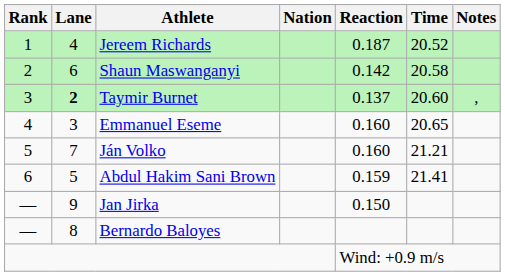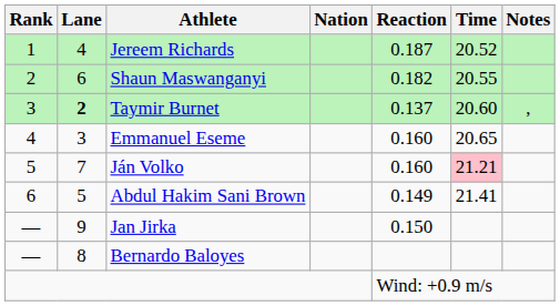 <table class="wikitable sortable" style="text-align:center">
 <tr>
 <th>Rank</th>
 <th>Lane</th>
 <th>Athlete</th>
 <th>Nation</th>
 <th>Reaction</th>
 <th>Time</th>
 <th>Notes</th>
 </tr>
 <tr bgcolor="#bbf3bb">
 <td>1</td>
 <td>4</td>
 <td align="left"><a href='#'>Jereem Richards</a></td>
 <td align="left"></td>
 <td>0.187</td>
 <td>20.52</td>
 <td></td>
 </tr>
 <tr bgcolor="#bbf3bb">
 <td>2</td>
 <td>6</td>
 <td align="left"><a href='#'>Shaun Maswanganyi</a></td>
 <td align="left"></td>
-<td>0.142</td>
-<td>20.58</td>
+<td>0.182</td>
+<td>20.55</td>
 <td></td>
 </tr>
 <tr bgcolor="#bbf3bb">
 <td>3</td>
 <td><strong>2</strong></td>
 <td align="left"><a href='#'>Taymir Burnet</a></td>
 <td align="left"></td>
 <td>0.137</td>
 <td>20.60</td>
 <td>, </td>
 </tr>
 <tr>
 <td>4</td>
 <td>3</td>
 <td align="left"><a href='#'>Emmanuel Eseme</a></td>
 <td align="left"></td>
 <td>0.160</td>
 <td>20.65</td>
 <td></td>
 </tr>
 <tr>
 <td>5</td>
 <td>7</td>
 <td align="left"><a href='#'>Ján Volko</a></td>
 <td align="left"></td>
 <td>0.160</td>
-<td>21.21</td>
+<td style="background: pink;">21.21</td>
 <td></td>
 </tr>
 <tr>
 <td>6</td>
 <td>5</td>
 <td align="left"><a href='#'>Abdul Hakim Sani Brown</a></td>
 <td align="left"></td>
-<td>0.159</td>
+<td>0.149</td>
 <td>21.41</td>
 <td></td>
 </tr>
 <tr>
 <td data-sort-value=7>—</td>
 <td>9</td>
 <td align="left"><a href='#'>Jan Jirka</a></td>
 <td align="left"></td>
 <td>0.150</td>
 <td></td>
 <td></td>
 </tr>
 <tr>
 <td data-sort-value=8>—</td>
 <td>8</td>
 <td align="left"><a href='#'>Bernardo Baloyes</a></td>
 <td align="left"></td>
 <td></td>
 <td></td>
 <td></td>
 </tr>
 <tr class="sortbottom">
 <td colspan="4"></td>
 <td colspan="3" style="text-align:left;">Wind: +0.9 m/s</td>
 </tr>
 </table>
